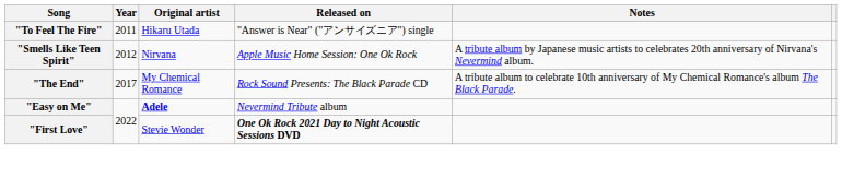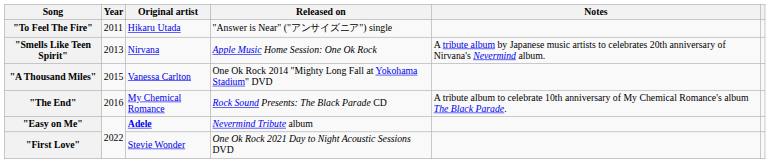 <table class="wikitable plainrowheaders">
 <tr>
 <th scope="col">Song</th>
 <th scope="col">Year</th>
 <th scope="col">Original artist</th>
 <th scope="col">Released on</th>
 <th scope="col">Notes</th>
 <th scope="col"></th>
 </tr>
 <tr>
 <th scope="row">"To Feel The Fire"</th>
 <td>2011</td>
 <td><a href='#'>Hikaru Utada</a></td>
 <td>"Answer is Near" ("アンサイズニア") single</td>
 <td></td>
 <td style="text-align:center"></td>
 </tr>
 <tr>
 <th scope="row">"Smells Like Teen Spirit"</th>
-<td>2012</td>
+<td>2013</td>
 <td><a href='#'>Nirvana</a></td>
 <td><em><a href='#'>Apple Music</a> Home Session: One Ok Rock</em></td>
 <td>A <a href='#'>tribute album</a> by Japanese music artists to celebrates 20th anniversary of Nirvana's <em><a href='#'>Nevermind</a></em> album.</td>
 <td style="text-align:center"></td>
 </tr>
 <tr>
+<th scope="row">"A Thousand Miles"</th>
+<td>2015</td>
+<td><a href='#'>Vanessa Carlton</a></td>
+<td>One Ok Rock 2014 "Mighty Long Fall at <a href='#'>Yokohama Stadium</a>" DVD</td>
+<td></td>
+<td style="text-align:center"></td>
+</tr>
+<tr>
 <th scope="row">"The End"</th>
-<td>2017</td>
+<td>2016</td>
 <td><a href='#'>My Chemical Romance</a></td>
 <td><em><a href='#'>Rock Sound</a> Presents: The Black Parade</em> CD</td>
 <td>A tribute album to celebrate 10th anniversary of My Chemical Romance's album <em><a href='#'>The Black Parade</a></em>.</td>
 <td style="text-align:center"></td>
 </tr>
 <tr>
 <th scope="row">"Easy on Me"</th>
 <td rowspan="2">2022</td>
 <td><strong><a href='#'>Adele</a></strong></td>
 <td><em><a href='#'>Nevermind Tribute</a></em> album</td>
 <td></td>
 <td style="text-align:center"></td>
 </tr>
 <tr>
 <th scope="row">"First Love"</th>
 <td><a href='#'>Stevie Wonder</a></td>
-<td><strong><em>One Ok Rock 2021 Day to Night Acoustic Sessions</em> DVD</strong></td>
+<td><em>One Ok Rock 2021 Day to Night Acoustic Sessions</em> DVD</td>
 <td></td>
 <td style="text-align:center"></td>
 </tr>
 </table>
